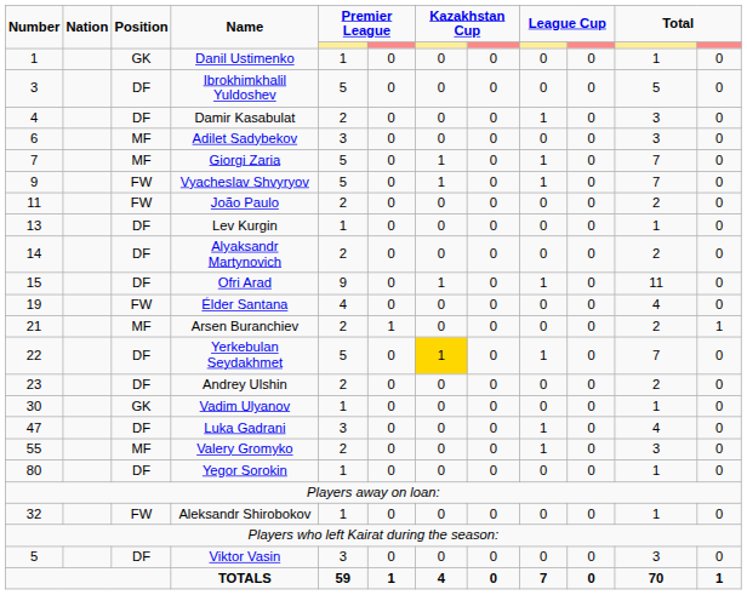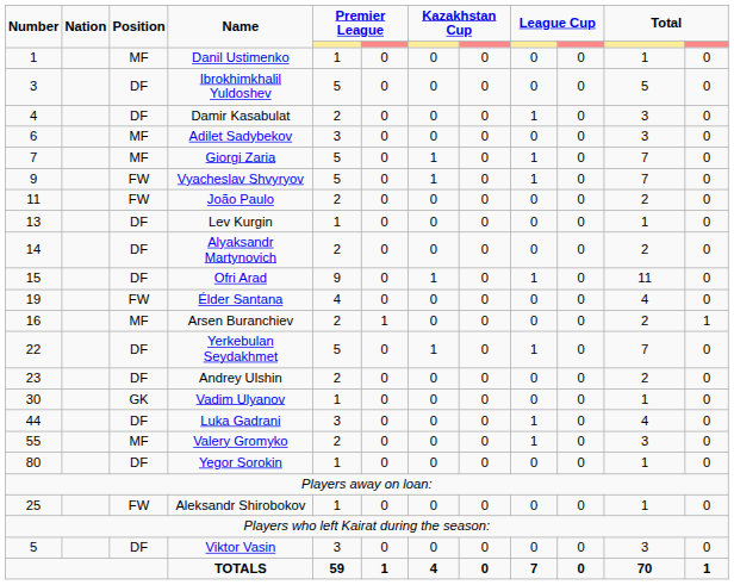 <table class="wikitable" style="text-align:center;">
 <tr>
 <td rowspan="2"  style="width:5%; text-align:center;"><strong>Number</strong></td>
 <td rowspan="2"  style="width:5%; text-align:center;"><strong>Nation</strong></td>
 <td rowspan="2"  style="width:5%; text-align:center;"><strong>Position</strong></td>
 <td rowspan="2"  style="width:20%; text-align:center;"><strong>Name</strong></td>
 <td colspan="2" style="text-align:center;"><strong><a href='#'>Premier League</a></strong></td>
 <td colspan="2" style="text-align:center;"><strong><a href='#'>Kazakhstan Cup</a></strong></td>
 <td colspan="2" style="text-align:center;"><strong><a href='#'>League Cup</a></strong></td>
 <td colspan="2" style="text-align:center;"><strong>Total</strong></td>
 </tr>
 <tr>
 <th style="width:60px; background:#fe9;"></th>
 <th style="width:60px; background:#ff8888;"></th>
 <th style="width:60px; background:#fe9;"></th>
 <th style="width:60px; background:#ff8888;"></th>
 <th style="width:60px; background:#fe9;"></th>
 <th style="width:60px; background:#ff8888;"></th>
 <th style="width:120px; background:#fe9;"></th>
 <th style="width:60px; background:#ff8888;"></th>
 </tr>
 <tr>
 <td>1</td>
 <td></td>
-<td>GK</td>
+<td>MF</td>
 <td><a href='#'>Danil Ustimenko</a></td>
 <td>1</td>
 <td>0</td>
 <td>0</td>
 <td>0</td>
 <td>0</td>
 <td>0</td>
 <td>1</td>
 <td>0</td>
 </tr>
 <tr>
 <td>3</td>
 <td></td>
 <td>DF</td>
 <td><a href='#'>Ibrokhimkhalil Yuldoshev</a></td>
 <td>5</td>
 <td>0</td>
 <td>0</td>
 <td>0</td>
 <td>0</td>
 <td>0</td>
 <td>5</td>
 <td>0</td>
 </tr>
 <tr>
 <td>4</td>
 <td></td>
 <td>DF</td>
 <td>Damir Kasabulat</td>
 <td>2</td>
 <td>0</td>
 <td>0</td>
 <td>0</td>
 <td>1</td>
 <td>0</td>
 <td>3</td>
 <td>0</td>
 </tr>
 <tr>
 <td>6</td>
 <td></td>
 <td>MF</td>
 <td><a href='#'>Adilet Sadybekov</a></td>
 <td>3</td>
 <td>0</td>
 <td>0</td>
 <td>0</td>
 <td>0</td>
 <td>0</td>
 <td>3</td>
 <td>0</td>
 </tr>
 <tr>
 <td>7</td>
 <td></td>
 <td>MF</td>
 <td><a href='#'>Giorgi Zaria</a></td>
 <td>5</td>
 <td>0</td>
 <td>1</td>
 <td>0</td>
 <td>1</td>
 <td>0</td>
 <td>7</td>
 <td>0</td>
 </tr>
 <tr>
 <td>9</td>
 <td></td>
 <td>FW</td>
 <td><a href='#'>Vyacheslav Shvyryov</a></td>
 <td>5</td>
 <td>0</td>
 <td>1</td>
 <td>0</td>
 <td>1</td>
 <td>0</td>
 <td>7</td>
 <td>0</td>
 </tr>
 <tr>
 <td>11</td>
 <td></td>
 <td>FW</td>
 <td><a href='#'>João Paulo</a></td>
 <td>2</td>
 <td>0</td>
 <td>0</td>
 <td>0</td>
 <td>0</td>
 <td>0</td>
 <td>2</td>
 <td>0</td>
 </tr>
 <tr>
 <td>13</td>
 <td></td>
 <td>DF</td>
 <td>Lev Kurgin</td>
 <td>1</td>
 <td>0</td>
 <td>0</td>
 <td>0</td>
 <td>0</td>
 <td>0</td>
 <td>1</td>
 <td>0</td>
 </tr>
 <tr>
 <td>14</td>
 <td></td>
 <td>DF</td>
 <td><a href='#'>Alyaksandr Martynovich</a></td>
 <td>2</td>
 <td>0</td>
 <td>0</td>
 <td>0</td>
 <td>0</td>
 <td>0</td>
 <td>2</td>
 <td>0</td>
 </tr>
 <tr>
 <td>15</td>
 <td></td>
 <td>DF</td>
 <td><a href='#'>Ofri Arad</a></td>
 <td>9</td>
 <td>0</td>
 <td>1</td>
 <td>0</td>
 <td>1</td>
 <td>0</td>
 <td>11</td>
 <td>0</td>
 </tr>
 <tr>
 <td>19</td>
 <td></td>
 <td>FW</td>
 <td><a href='#'>Élder Santana</a></td>
 <td>4</td>
 <td>0</td>
 <td>0</td>
 <td>0</td>
 <td>0</td>
 <td>0</td>
 <td>4</td>
 <td>0</td>
 </tr>
 <tr>
-<td>21</td>
+<td>16</td>
 <td></td>
 <td>MF</td>
 <td>Arsen Buranchiev</td>
 <td>2</td>
 <td>1</td>
 <td>0</td>
 <td>0</td>
 <td>0</td>
 <td>0</td>
 <td>2</td>
 <td>1</td>
 </tr>
 <tr>
 <td>22</td>
 <td></td>
 <td>DF</td>
 <td><a href='#'>Yerkebulan Seydakhmet</a></td>
 <td>5</td>
 <td>0</td>
-<td style="background: gold;">1</td>
+<td>1</td>
 <td>0</td>
 <td>1</td>
 <td>0</td>
 <td>7</td>
 <td>0</td>
 </tr>
 <tr>
 <td>23</td>
 <td></td>
 <td>DF</td>
 <td>Andrey Ulshin</td>
 <td>2</td>
 <td>0</td>
 <td>0</td>
 <td>0</td>
 <td>0</td>
 <td>0</td>
 <td>2</td>
 <td>0</td>
 </tr>
 <tr>
 <td>30</td>
 <td></td>
 <td>GK</td>
 <td><a href='#'>Vadim Ulyanov</a></td>
 <td>1</td>
 <td>0</td>
 <td>0</td>
 <td>0</td>
 <td>0</td>
 <td>0</td>
 <td>1</td>
 <td>0</td>
 </tr>
 <tr>
-<td>47</td>
+<td>44</td>
 <td></td>
 <td>DF</td>
 <td><a href='#'>Luka Gadrani</a></td>
 <td>3</td>
 <td>0</td>
 <td>0</td>
 <td>0</td>
 <td>1</td>
 <td>0</td>
 <td>4</td>
 <td>0</td>
 </tr>
 <tr>
 <td>55</td>
 <td></td>
 <td>MF</td>
 <td><a href='#'>Valery Gromyko</a></td>
 <td>2</td>
 <td>0</td>
 <td>0</td>
 <td>0</td>
 <td>1</td>
 <td>0</td>
 <td>3</td>
 <td>0</td>
 </tr>
 <tr>
 <td>80</td>
 <td></td>
 <td>DF</td>
 <td><a href='#'>Yegor Sorokin</a></td>
 <td>1</td>
 <td>0</td>
 <td>0</td>
 <td>0</td>
 <td>0</td>
 <td>0</td>
 <td>1</td>
 <td>0</td>
 </tr>
 <tr>
 <td colspan="14"><em>Players away on loan:</em></td>
 </tr>
 <tr>
-<td>32</td>
+<td>25</td>
 <td></td>
 <td>FW</td>
 <td>Aleksandr Shirobokov</td>
 <td>1</td>
 <td>0</td>
 <td>0</td>
 <td>0</td>
 <td>0</td>
 <td>0</td>
 <td>1</td>
 <td>0</td>
 </tr>
 <tr>
 <td colspan="14"><em>Players who left Kairat during the season:</em></td>
 </tr>
 <tr>
 <td>5</td>
 <td></td>
 <td>DF</td>
 <td><a href='#'>Viktor Vasin</a></td>
 <td>3</td>
 <td>0</td>
 <td>0</td>
 <td>0</td>
 <td>0</td>
 <td>0</td>
 <td>3</td>
 <td>0</td>
 </tr>
 <tr>
 <td colspan="3"></td>
 <td><strong>TOTALS</strong></td>
 <td><strong>59</strong></td>
 <td><strong>1</strong></td>
 <td><strong>4</strong></td>
 <td><strong>0</strong></td>
 <td><strong>7</strong></td>
 <td><strong>0</strong></td>
 <td><strong>70</strong></td>
 <td><strong>1</strong></td>
 </tr>
 </table>
